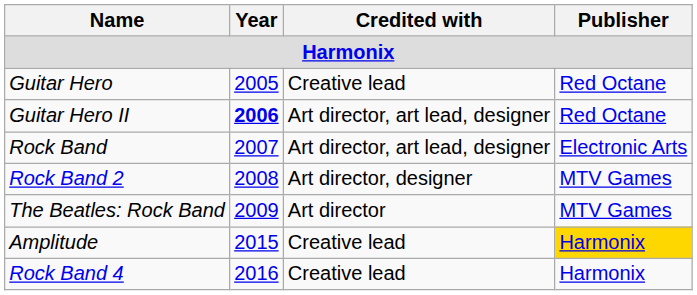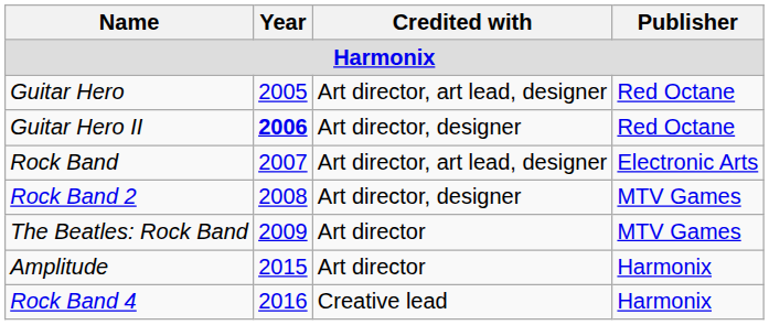 <table class="wikitable sortable" border="1">
 <tr>
 <th scope="col">Name</th>
 <th scope="col">Year</th>
 <th scope="col">Credited with</th>
 <th scope="col">Publisher</th>
 </tr>
 <tr style="text-align:center;background:#ddd;">
 <td colspan="4"><strong><a href='#'>Harmonix</a></strong></td>
 </tr>
 <tr>
 <td><em>Guitar Hero</em></td>
 <td><a href='#'>2005</a></td>
-<td>Creative lead</td>
+<td>Art director, art lead, designer</td>
 <td><a href='#'>Red Octane</a></td>
 </tr>
 <tr>
 <td><em>Guitar Hero II</em></td>
 <td><strong><a href='#'>2006</a></strong></td>
-<td>Art director, art lead, designer</td>
+<td>Art director, designer</td>
 <td><a href='#'>Red Octane</a></td>
 </tr>
 <tr>
 <td><em>Rock Band</em></td>
 <td><a href='#'>2007</a></td>
 <td>Art director, art lead, designer</td>
 <td><a href='#'>Electronic Arts</a></td>
 </tr>
 <tr>
 <td><em><a href='#'>Rock Band 2</a></em></td>
 <td><a href='#'>2008</a></td>
 <td>Art director, designer</td>
 <td><a href='#'>MTV Games</a></td>
 </tr>
 <tr>
 <td><em>The Beatles: Rock Band</em></td>
 <td><a href='#'>2009</a></td>
 <td>Art director</td>
 <td><a href='#'>MTV Games</a></td>
 </tr>
 <tr>
 <td><em>Amplitude</em></td>
 <td><a href='#'>2015</a></td>
-<td>Creative lead</td>
-<td style="background: gold;"><a href='#'>Harmonix</a></td>
+<td>Art director</td>
+<td><a href='#'>Harmonix</a></td>
 </tr>
 <tr>
 <td><em><a href='#'>Rock Band 4</a></em></td>
 <td><a href='#'>2016</a></td>
 <td>Creative lead</td>
 <td><a href='#'>Harmonix</a></td>
 </tr>
 </table>
